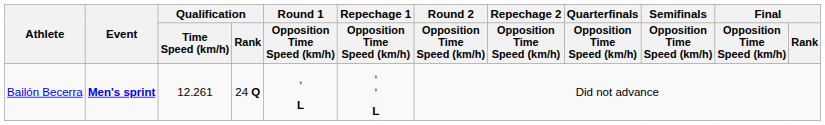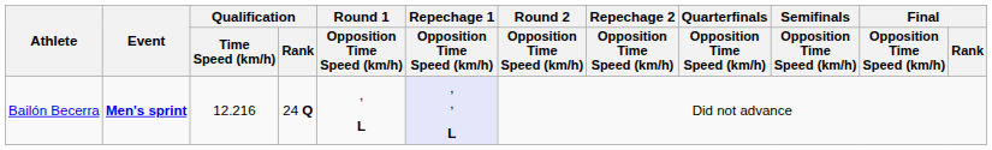 <table class="wikitable" style="font-size:90%">
 <tr>
 <th rowspan=2>Athlete</th>
 <th rowspan=2>Event</th>
 <th colspan=2>Qualification</th>
 <th>Round 1</th>
 <th>Repechage 1</th>
 <th>Round 2</th>
 <th>Repechage 2</th>
 <th>Quarterfinals</th>
 <th>Semifinals</th>
 <th colspan=2>Final</th>
 </tr>
 <tr style="font-size:95%">
 <th>Time<br>Speed (km/h)</th>
 <th>Rank</th>
 <th>Opposition<br>Time<br>Speed (km/h)</th>
 <th>Opposition<br>Time<br>Speed (km/h)</th>
 <th>Opposition<br>Time<br>Speed (km/h)</th>
 <th>Opposition<br>Time<br>Speed (km/h)</th>
 <th>Opposition<br>Time<br>Speed (km/h)</th>
 <th>Opposition<br>Time<br>Speed (km/h)</th>
 <th>Opposition<br>Time<br>Speed (km/h)</th>
 <th>Rank</th>
 </tr>
 <tr align=center>
 <td align=left><a href='#'>Bailón Becerra</a></td>
 <td align=left><strong><a href='#'>Men's sprint</a></strong></td>
-<td>12.261</td>
+<td>12.216</td>
 <td>24 <strong>Q</strong></td>
 <td>,<br><br><strong>L</strong></td>
-<td>,<br>,<br><br><strong>L</strong></td>
+<td style="background: lavender;">,<br>,<br><br><strong>L</strong></td>
 <td colspan=6>Did not advance</td>
 </tr>
 </table>
